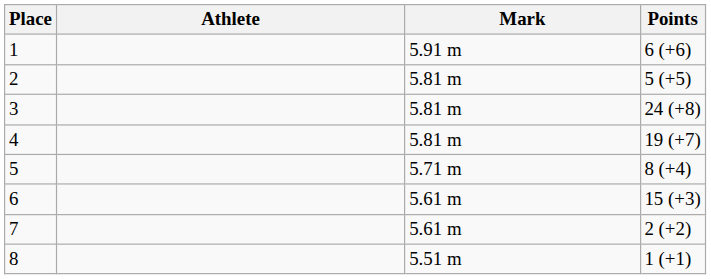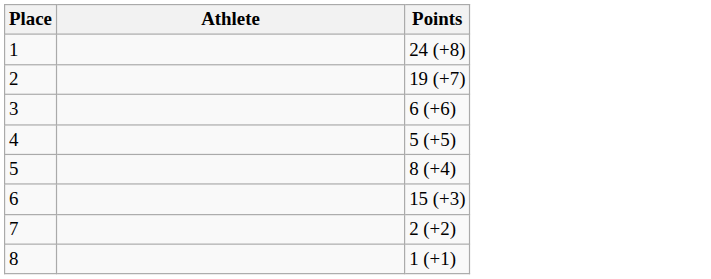 <table class="wikitable sortable">
 <tr>
 <th>Place</th>
 <th style="width:18em">Athlete</th>
-<th style="width:12em">Mark</th>
 <th>Points</th>
 </tr>
 <tr>
 <td>1</td>
 <td></td>
-<td>5.91 m</td>
-<td>6 (+6)</td>
+<td>24 (+8)</td>
 </tr>
 <tr>
 <td>2</td>
 <td></td>
-<td>5.81 m</td>
-<td>5 (+5)</td>
+<td>19 (+7)</td>
 </tr>
 <tr>
 <td>3</td>
 <td></td>
-<td>5.81 m </td>
-<td>24 (+8)</td>
+<td>6 (+6)</td>
 </tr>
 <tr>
 <td>4</td>
 <td></td>
-<td>5.81 m</td>
-<td>19 (+7)</td>
+<td>5 (+5)</td>
 </tr>
 <tr>
 <td>5</td>
 <td></td>
-<td>5.71 m</td>
 <td>8 (+4)</td>
 </tr>
 <tr>
 <td>6</td>
 <td></td>
-<td>5.61 m</td>
 <td>15 (+3)</td>
 </tr>
 <tr>
 <td>7</td>
 <td></td>
-<td>5.61 m</td>
 <td>2 (+2)</td>
 </tr>
 <tr>
 <td>8</td>
 <td></td>
-<td>5.51 m</td>
 <td>1 (+1)</td>
 </tr>
 </table>
